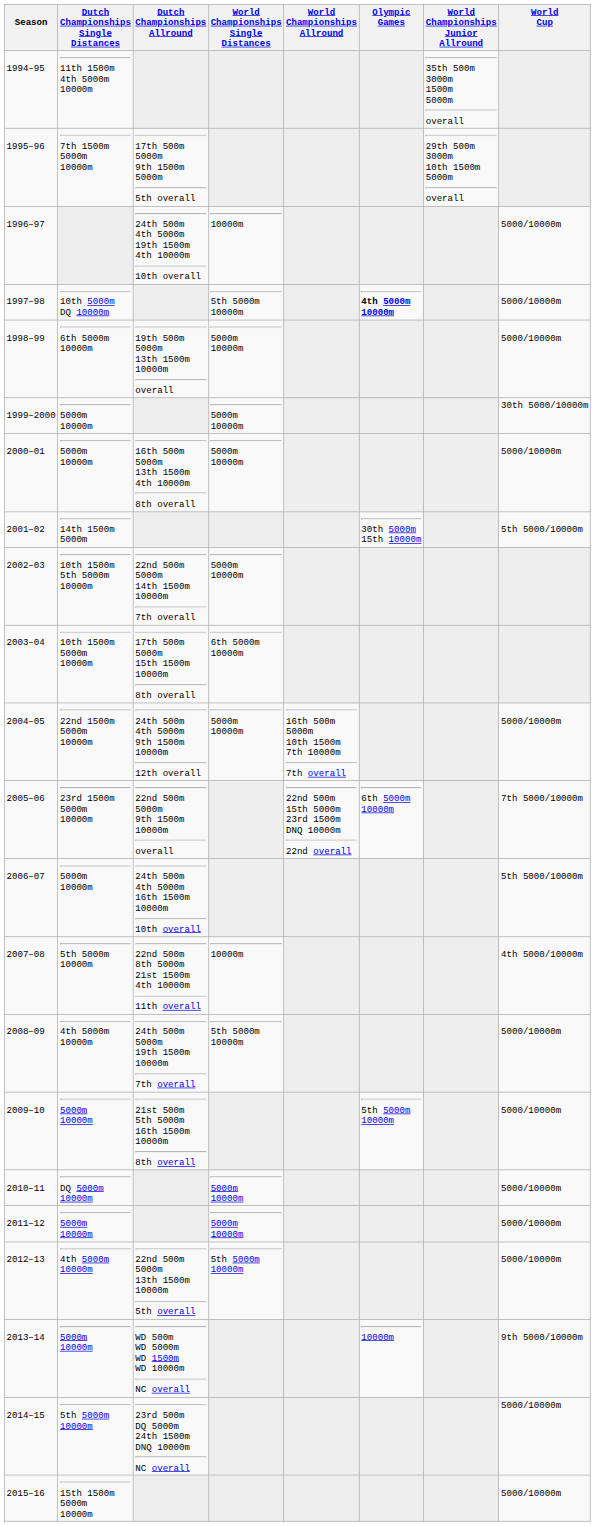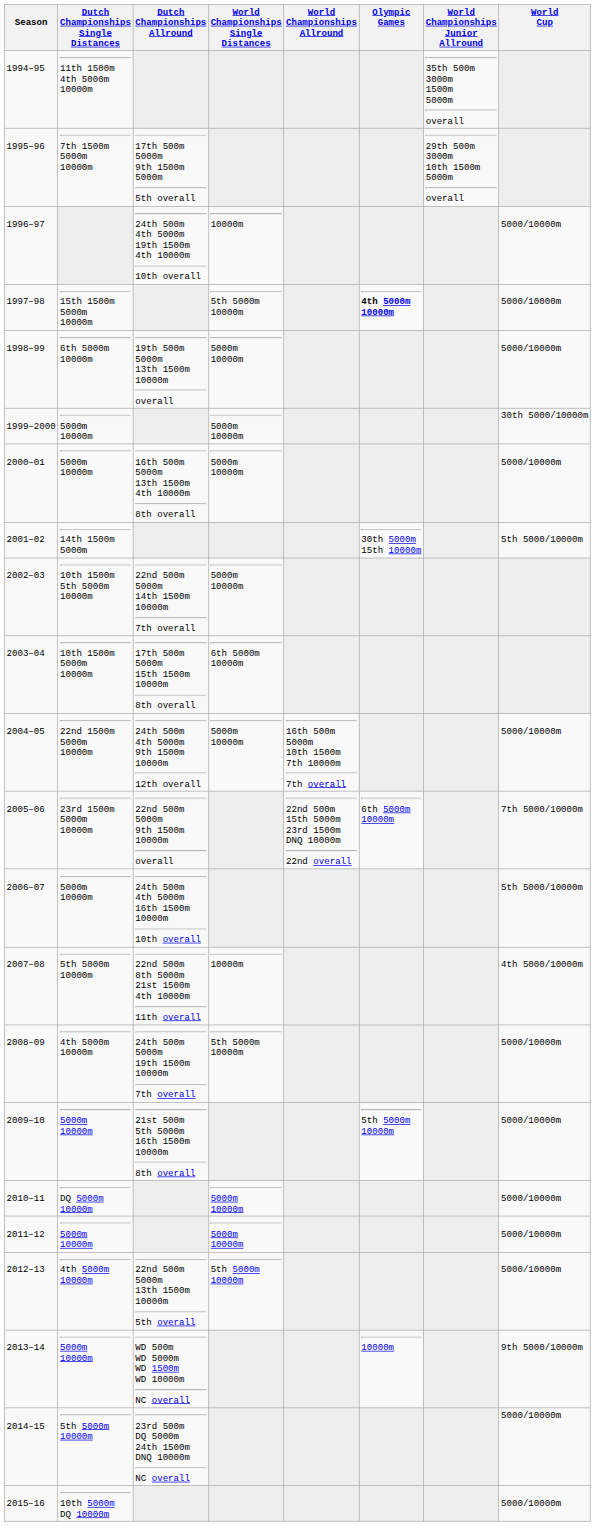 <table class="wikitable">
 <tr style="vertical-align: top;">
 <th><br> Season</th>
 <th><a href='#'>Dutch <br> Championships <br> Single <br> Distances</a></th>
 <th><a href='#'>Dutch <br> Championships <br> Allround</a></th>
 <th><a href='#'>World <br> Championships <br> Single <br> Distances</a></th>
 <th><a href='#'>World <br> Championships <br> Allround</a></th>
 <th><a href='#'>Olympic <br> Games</a></th>
 <th><a href='#'>World <br> Championships <br> Junior <br> Allround</a></th>
 <th><a href='#'>World <br> Cup</a></th>
 </tr>
 <tr style="vertical-align: top;">
 <td><br> 1994–95</td>
 <td> <hr> 11th 1500m <br> 4th 5000m <br>  10000m</td>
 <td bgcolor=#EEEEEE></td>
 <td bgcolor=#EEEEEE></td>
 <td bgcolor=#EEEEEE></td>
 <td bgcolor=#EEEEEE></td>
 <td> <hr> 35th 500m <br>  3000m <br>  1500m <br>  5000m <br> <hr>  overall</td>
 <td bgcolor=#EEEEEE></td>
 </tr>
 <tr style="vertical-align: top;">
 <td><br> 1995–96</td>
 <td> <hr> 7th 1500m <br>  5000m <br>  10000m</td>
 <td> <hr> 17th 500m <br>  5000m <br> 9th 1500m <br>  5000m <hr> 5th overall</td>
 <td bgcolor=#EEEEEE></td>
 <td bgcolor=#EEEEEE></td>
 <td bgcolor=#EEEEEE></td>
 <td> <hr> 29th 500m <br>  3000m <br> 10th 1500m <br>  5000m <hr>  overall</td>
 <td bgcolor=#EEEEEE></td>
 </tr>
 <tr style="vertical-align: top;">
 <td><br> 1996–97</td>
 <td bgcolor=#EEEEEE></td>
 <td> <hr> 24th 500m <br> 4th 5000m <br> 19th 1500m <br> 4th 10000m <hr> 10th overall</td>
 <td> <hr>  10000m</td>
 <td bgcolor=#EEEEEE></td>
 <td bgcolor=#EEEEEE></td>
 <td bgcolor=#EEEEEE></td>
 <td><br>  5000/10000m</td>
 </tr>
 <tr style="vertical-align: top;">
 <td><br> 1997–98</td>
-<td> <hr> 10th <a href='#'>5000m</a> <br> DQ <a href='#'>10000m</a></td>
+<td> <hr> 15th 1500m <br>  5000m <br>  10000m</td>
 <td bgcolor=#EEEEEE></td>
 <td> <hr> 5th 5000m <br>  10000m</td>
 <td bgcolor=#EEEEEE></td>
 <td><strong> <hr> 4th <a href='#'>5000m</a> <br>  <a href='#'>10000m</a></strong></td>
 <td bgcolor=#EEEEEE></td>
 <td><br>  5000/10000m</td>
 </tr>
 <tr style="vertical-align: top;">
 <td><br> 1998–99</td>
 <td> <hr> 6th 5000m <br>  10000m</td>
 <td> <hr> 19th 500m <br>  5000m <br> 13th 1500m <br>  10000m <hr>  overall</td>
 <td> <hr>  5000m <br>  10000m</td>
 <td bgcolor=#EEEEEE></td>
 <td bgcolor=#EEEEEE></td>
 <td bgcolor=#EEEEEE></td>
 <td><br>  5000/10000m</td>
 </tr>
 <tr style="vertical-align: top;">
 <td><br> 1999–2000</td>
 <td> <hr>  5000m <br>  10000m</td>
 <td bgcolor=#EEEEEE></td>
 <td> <hr>  5000m <br>  10000m</td>
 <td bgcolor=#EEEEEE></td>
 <td bgcolor=#EEEEEE></td>
 <td bgcolor=#EEEEEE></td>
 <td>30th 5000/10000m</td>
 </tr>
 <tr style="vertical-align: top;">
 <td><br> 2000–01</td>
 <td> <hr>  5000m <br>  10000m</td>
 <td> <hr> 16th 500m <br>  5000m <br> 13th 1500m <br> 4th 10000m <hr> 8th overall</td>
 <td> <hr>  5000m <br>  10000m</td>
 <td bgcolor=#EEEEEE></td>
 <td bgcolor=#EEEEEE></td>
 <td bgcolor=#EEEEEE></td>
 <td><br>  5000/10000m</td>
 </tr>
 <tr style="vertical-align: top;">
 <td><br> 2001–02</td>
 <td> <hr> 14th 1500m <br>  5000m</td>
 <td bgcolor=#EEEEEE></td>
 <td bgcolor=#EEEEEE></td>
 <td bgcolor=#EEEEEE></td>
 <td> <hr> 30th <a href='#'>5000m</a> <br> 15th <a href='#'>10000m</a></td>
 <td bgcolor=#EEEEEE></td>
 <td><br> 5th 5000/10000m</td>
 </tr>
 <tr style="vertical-align: top;">
 <td><br> 2002–03</td>
 <td> <hr> 10th 1500m <br> 5th 5000m <br>  10000m</td>
 <td> <hr> 22nd 500m <br>  5000m <br> 14th 1500m <br>  10000m <hr> 7th overall</td>
 <td> <hr>  5000m <br>  10000m</td>
 <td bgcolor=#EEEEEE></td>
 <td bgcolor=#EEEEEE></td>
 <td bgcolor=#EEEEEE></td>
 <td bgcolor=#EEEEEE></td>
 </tr>
 <tr style="vertical-align: top;">
 <td><br> 2003–04</td>
 <td> <hr> 10th 1500m <br>  5000m <br>  10000m</td>
 <td> <hr> 17th 500m <br>  5000m <br> 15th 1500m <br>  10000m <hr> 8th overall</td>
 <td> <hr> 6th 5000m <br>  10000m</td>
 <td bgcolor=#EEEEEE></td>
 <td bgcolor=#EEEEEE></td>
 <td bgcolor=#EEEEEE></td>
 <td bgcolor=#EEEEEE></td>
 </tr>
 <tr style="vertical-align: top;">
 <td><br> 2004–05</td>
 <td> <hr> 22nd 1500m <br>  5000m <br>  10000m</td>
 <td> <hr> 24th 500m <br> 4th 5000m <br> 9th 1500m <br>  10000m <hr> 12th overall</td>
 <td> <hr>  5000m <br>  10000m</td>
 <td> <hr> 16th 500m <br>  5000m <br> 10th 1500m <br> 7th 10000m <hr> 7th <a href='#'>overall</a></td>
 <td bgcolor=#EEEEEE></td>
 <td bgcolor=#EEEEEE></td>
 <td><br>  5000/10000m</td>
 </tr>
 <tr style="vertical-align: top;">
 <td><br> 2005–06</td>
 <td> <hr> 23rd 1500m <br>  5000m <br>  10000m <br></td>
 <td> <hr> 22nd 500m <br>  5000m <br> 9th 1500m <br>  10000m <hr>  overall</td>
 <td bgcolor=#EEEEEE></td>
 <td> <hr> 22nd 500m <br> 15th 5000m <br> 23rd 1500m <br> DNQ 10000m <hr> 22nd <a href='#'>overall</a></td>
 <td> <hr> 6th <a href='#'>5000m</a> <br>  <a href='#'>10000m</a></td>
 <td bgcolor=#EEEEEE></td>
 <td><br> 7th 5000/10000m</td>
 </tr>
 <tr style="vertical-align: top;">
 <td><br> 2006–07</td>
 <td> <hr>  5000m <br>  10000m</td>
 <td> <hr> 24th 500m <br> 4th 5000m <br> 16th 1500m <br>  10000m <hr> 10th <a href='#'>overall</a></td>
 <td bgcolor=#EEEEEE></td>
 <td bgcolor=#EEEEEE></td>
 <td bgcolor=#EEEEEE></td>
 <td bgcolor=#EEEEEE></td>
 <td><br> 5th 5000/10000m</td>
 </tr>
 <tr style="vertical-align: top;">
 <td><br> 2007–08</td>
 <td> <hr> 5th 5000m <br>  10000m</td>
 <td> <hr> 22nd 500m <br> 8th 5000m <br> 21st 1500m <br> 4th 10000m <hr> 11th <a href='#'>overall</a></td>
 <td> <hr>  10000m</td>
 <td bgcolor=#EEEEEE></td>
 <td bgcolor=#EEEEEE></td>
 <td bgcolor=#EEEEEE></td>
 <td><br> 4th 5000/10000m</td>
 </tr>
 <tr style="vertical-align: top;">
 <td><br> 2008–09</td>
 <td> <hr> 4th 5000m <br>  10000m</td>
 <td> <hr> 24th 500m <br>  5000m <br> 19th 1500m <br>  10000m <hr> 7th <a href='#'>overall</a></td>
 <td> <hr> 5th 5000m <br>  10000m</td>
 <td bgcolor=#EEEEEE></td>
 <td bgcolor=#EEEEEE></td>
 <td bgcolor=#EEEEEE></td>
 <td><br>  5000/10000m</td>
 </tr>
 <tr style="vertical-align: top;">
 <td><br> 2009–10</td>
 <td> <hr>  <a href='#'>5000m</a> <br>  <a href='#'>10000m</a></td>
 <td> <hr> 21st 500m <br> 5th 5000m <br> 16th 1500m <br>  10000m <hr> 8th <a href='#'>overall</a></td>
 <td bgcolor=#EEEEEE></td>
 <td bgcolor=#EEEEEE></td>
 <td> <hr> 5th <a href='#'>5000m</a> <br>  <a href='#'>10000m</a></td>
 <td bgcolor=#EEEEEE></td>
 <td><br>  5000/10000m</td>
 </tr>
 <tr style="vertical-align: top;">
 <td><br> 2010–11</td>
 <td> <hr> DQ <a href='#'>5000m</a> <br>  <a href='#'>10000m</a></td>
 <td bgcolor=#EEEEEE></td>
 <td> <hr>  <a href='#'>5000m</a> <br>  <a href='#'>10000m</a></td>
 <td bgcolor=#EEEEEE></td>
 <td bgcolor=#EEEEEE></td>
 <td bgcolor=#EEEEEE></td>
 <td><br>  5000/10000m</td>
 </tr>
 <tr style="vertical-align: top;">
 <td><br> 2011–12</td>
 <td> <hr>  <a href='#'>5000m</a> <br>  <a href='#'>10000m</a></td>
 <td bgcolor=#EEEEEE></td>
 <td> <hr>  <a href='#'>5000m</a> <br>  <a href='#'>10000m</a></td>
 <td bgcolor=#EEEEEE></td>
 <td bgcolor=#EEEEEE></td>
 <td bgcolor=#EEEEEE></td>
 <td><br>  5000/10000m</td>
 </tr>
 <tr style="vertical-align: top;">
 <td><br> 2012–13</td>
 <td> <hr> 4th <a href='#'>5000m</a> <br>  <a href='#'>10000m</a></td>
 <td> <hr> 22nd 500m <br>  5000m <br> 13th 1500m <br>  10000m <hr> 5th <a href='#'>overall</a></td>
 <td> <hr> 5th <a href='#'>5000m</a> <br>  <a href='#'>10000m</a></td>
 <td bgcolor=#EEEEEE></td>
 <td bgcolor=#EEEEEE></td>
 <td bgcolor=#EEEEEE></td>
 <td><br>  5000/10000m</td>
 </tr>
 <tr style="vertical-align: top;">
 <td><br> 2013–14</td>
 <td> <hr>  <a href='#'>5000m</a> <br>  <a href='#'>10000m</a></td>
 <td> <hr> WD 500m <br> WD 5000m <br> WD <a href='#'>1500m</a> <br> WD 10000m <hr> NC <a href='#'>overall</a></td>
 <td bgcolor=#EEEEEE></td>
 <td bgcolor=#EEEEEE></td>
 <td> <hr>  <a href='#'>10000m</a></td>
 <td bgcolor=#EEEEEE></td>
 <td><br> 9th 5000/10000m</td>
 </tr>
 <tr style="vertical-align: top;">
 <td><br> 2014–15</td>
 <td> <hr> 5th <a href='#'>5000m</a> <br>  <a href='#'>10000m</a></td>
 <td> <hr> 23rd 500m <br> DQ 5000m <br> 24th 1500m <br> DNQ 10000m <hr> NC <a href='#'>overall</a></td>
 <td bgcolor=#EEEEEE></td>
 <td bgcolor=#EEEEEE></td>
 <td bgcolor=#EEEEEE></td>
 <td bgcolor=#EEEEEE></td>
 <td> 5000/10000m</td>
 </tr>
 <tr style="vertical-align: top;">
 <td><br> 2015–16</td>
-<td> <hr> 15th 1500m <br>  5000m <br>  10000m</td>
+<td> <hr> 10th <a href='#'>5000m</a> <br> DQ <a href='#'>10000m</a></td>
 <td bgcolor=#EEEEEE></td>
 <td bgcolor=#EEEEEE></td>
 <td bgcolor=#EEEEEE></td>
 <td bgcolor=#EEEEEE></td>
 <td bgcolor=#EEEEEE></td>
 <td><br>  5000/10000m</td>
 </tr>
 </table>
